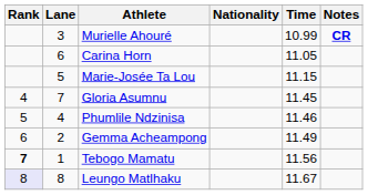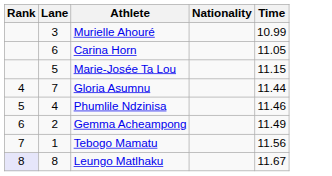 <table class="wikitable sortable" style="text-align:center">
 <tr>
 <th>Rank</th>
 <th>Lane</th>
 <th>Athlete</th>
 <th>Nationality</th>
 <th>Time</th>
-<th>Notes</th>
 </tr>
 <tr>
 <td></td>
 <td>3</td>
 <td align="left"><a href='#'>Murielle Ahouré</a></td>
 <td align=left></td>
 <td>10.99</td>
-<td><strong><a href='#'>CR</a></strong></td>
 </tr>
 <tr>
 <td></td>
 <td>6</td>
 <td align="left"><a href='#'>Carina Horn</a></td>
 <td align=left></td>
 <td>11.05</td>
-<td></td>
 </tr>
 <tr>
 <td></td>
 <td>5</td>
 <td align="left"><a href='#'>Marie-Josée Ta Lou</a></td>
 <td align=left></td>
 <td>11.15</td>
-<td></td>
 </tr>
 <tr>
 <td>4</td>
 <td>7</td>
 <td align="left"><a href='#'>Gloria Asumnu</a></td>
 <td align=left></td>
-<td>11.45</td>
-<td></td>
+<td>11.44</td>
 </tr>
 <tr>
 <td>5</td>
 <td>4</td>
 <td align="left"><a href='#'>Phumlile Ndzinisa</a></td>
 <td align=left></td>
 <td>11.46</td>
-<td></td>
 </tr>
 <tr>
 <td>6</td>
 <td>2</td>
 <td align="left"><a href='#'>Gemma Acheampong</a></td>
 <td align=left></td>
 <td>11.49</td>
-<td></td>
 </tr>
 <tr>
-<td><strong>7</strong></td>
+<td>7</td>
 <td>1</td>
 <td align="left"><a href='#'>Tebogo Mamatu</a></td>
 <td align=left></td>
 <td>11.56</td>
-<td></td>
 </tr>
 <tr>
 <td style="background: lavender;">8</td>
 <td>8</td>
 <td align="left"><a href='#'>Leungo Matlhaku</a></td>
 <td align=left></td>
 <td>11.67</td>
-<td></td>
 </tr>
 </table>
